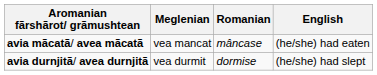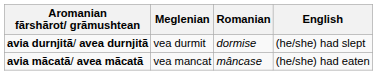 <table class="wikitable">
 <tr>
 <th>Aromanian<br>fãrshãrot/ grãmushtean</th>
 <th>Meglenian</th>
 <th>Romanian</th>
 <th>English</th>
 </tr>
 <tr>
+<td><strong>avia durnjitã</strong>/ <strong>avea durnjitã</strong></td>
+<td>vea durmit</td>
+<td><em>dormise</em></td>
+<td>(he/she) had slept</td>
+</tr>
+<tr>
 <td><strong>avia mãcatã</strong>/ <strong>avea mãcatã</strong></td>
 <td>vea mancat</td>
 <td><em>mâncase</em></td>
 <td>(he/she) had eaten</td>
 </tr>
-<tr>
-<td><strong>avia durnjitã</strong>/ <strong>avea durnjitã</strong></td>
-<td>vea durmit</td>
-<td><em>dormise</em></td>
-<td>(he/she) had slept</td>
-</tr>
 </table>
